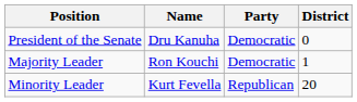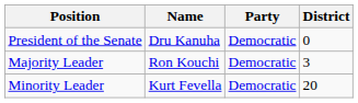 <table class=wikitable>
 <tr>
 <th>Position</th>
 <th>Name</th>
 <th>Party</th>
 <th>District</th>
 </tr>
 <tr>
 <td><a href='#'>President of the Senate</a></td>
 <td><a href='#'>Dru Kanuha</a></td>
 <td><a href='#'>Democratic</a></td>
 <td>0</td>
 </tr>
 <tr>
 <td><a href='#'>Majority Leader</a></td>
 <td><a href='#'>Ron Kouchi</a></td>
 <td><a href='#'>Democratic</a></td>
-<td>1</td>
+<td>3</td>
 </tr>
 <tr>
 <td><a href='#'>Minority Leader</a></td>
 <td><a href='#'>Kurt Fevella</a></td>
-<td><a href='#'>Republican</a></td>
+<td><a href='#'>Democratic</a></td>
 <td>20</td>
 </tr>
 </table>
